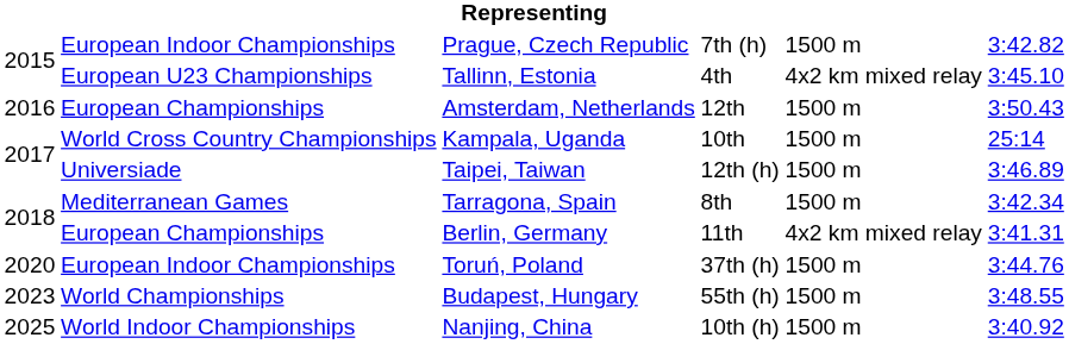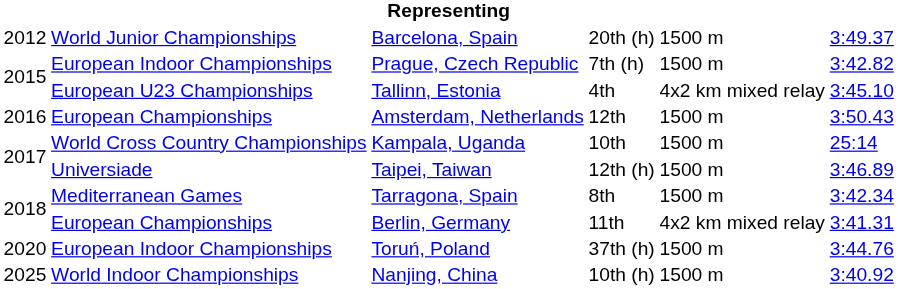 <table>
 <tr>
 <th colspan="6">Representing </th>
+</tr>
+<tr>
+<td>2012</td>
+<td><a href='#'>World Junior Championships</a></td>
+<td><a href='#'>Barcelona, Spain</a></td>
+<td>20th (h)</td>
+<td>1500 m</td>
+<td><a href='#'>3:49.37</a></td>
 </tr>
 <tr>
 <td rowspan=2>2015</td>
 <td><a href='#'>European Indoor Championships</a></td>
 <td><a href='#'>Prague, Czech Republic</a></td>
 <td>7th (h)</td>
 <td>1500 m</td>
 <td><a href='#'>3:42.82</a></td>
 </tr>
 <tr>
 <td><a href='#'>European U23 Championships</a></td>
 <td><a href='#'>Tallinn, Estonia</a></td>
 <td>4th</td>
 <td>4x2 km mixed relay</td>
 <td><a href='#'>3:45.10</a></td>
 </tr>
 <tr>
 <td>2016</td>
 <td><a href='#'>European Championships</a></td>
 <td><a href='#'>Amsterdam, Netherlands</a></td>
 <td>12th</td>
 <td>1500 m</td>
 <td><a href='#'>3:50.43</a></td>
 </tr>
 <tr>
 <td rowspan=2>2017</td>
 <td><a href='#'>World Cross Country Championships</a></td>
 <td><a href='#'>Kampala, Uganda</a></td>
 <td>10th</td>
 <td>1500 m</td>
 <td><a href='#'>25:14</a></td>
 </tr>
 <tr>
 <td><a href='#'>Universiade</a></td>
 <td><a href='#'>Taipei, Taiwan</a></td>
 <td>12th (h)</td>
 <td>1500 m</td>
 <td><a href='#'>3:46.89</a></td>
 </tr>
 <tr>
 <td rowspan=2>2018</td>
 <td><a href='#'>Mediterranean Games</a></td>
 <td><a href='#'>Tarragona, Spain</a></td>
 <td>8th</td>
 <td>1500 m</td>
 <td><a href='#'>3:42.34</a></td>
 </tr>
 <tr>
 <td><a href='#'>European Championships</a></td>
 <td><a href='#'>Berlin, Germany</a></td>
 <td>11th</td>
 <td>4x2 km mixed relay</td>
 <td><a href='#'>3:41.31</a></td>
 </tr>
 <tr>
 <td>2020</td>
 <td><a href='#'>European Indoor Championships</a></td>
 <td><a href='#'>Toruń, Poland</a></td>
 <td>37th (h)</td>
 <td>1500 m</td>
 <td><a href='#'>3:44.76</a></td>
 </tr>
 <tr>
-<td>2023</td>
-<td><a href='#'>World Championships</a></td>
-<td><a href='#'>Budapest, Hungary</a></td>
-<td>55th (h)</td>
-<td>1500 m</td>
-<td><a href='#'>3:48.55</a></td>
-</tr>
-<tr>
 <td>2025</td>
 <td><a href='#'>World Indoor Championships</a></td>
 <td><a href='#'>Nanjing, China</a></td>
 <td>10th (h)</td>
 <td>1500 m</td>
 <td><a href='#'>3:40.92</a></td>
 </tr>
 </table>
